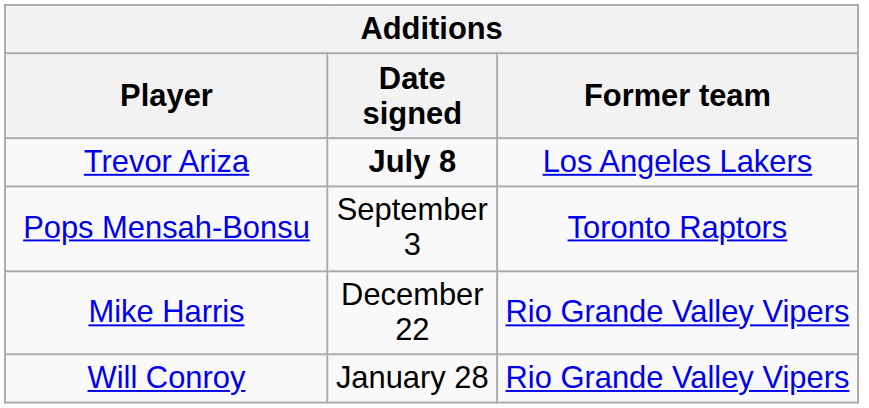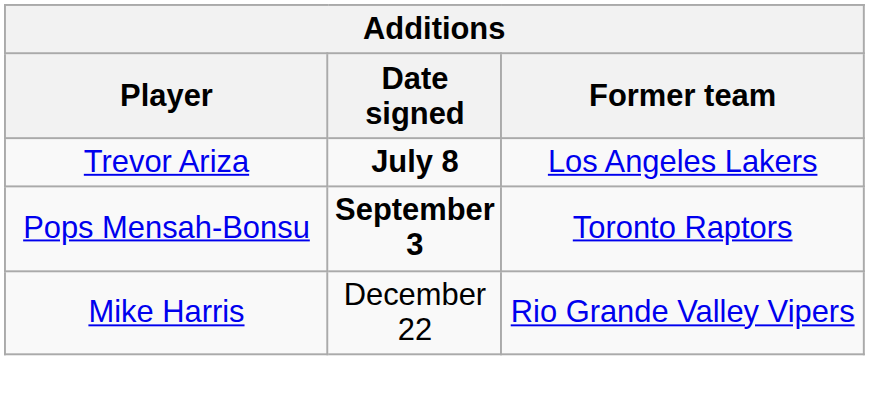 <table class="wikitable" style="text-align:center">
 <tr>
 <th colspan=3>Additions</th>
 </tr>
 <tr>
 <th style="width:160px">Player</th>
 <th style="width:80px">Date signed</th>
 <th style="width:180px">Former team</th>
 </tr>
 <tr>
 <td><a href='#'>Trevor Ariza</a></td>
 <td><strong>July 8</strong></td>
 <td><a href='#'>Los Angeles Lakers</a></td>
 </tr>
 <tr>
 <td><a href='#'>Pops Mensah-Bonsu</a></td>
-<td>September 3</td>
+<td><strong>September 3</strong></td>
 <td><a href='#'>Toronto Raptors</a></td>
 </tr>
 <tr>
 <td><a href='#'>Mike Harris</a></td>
 <td>December 22</td>
 <td><a href='#'>Rio Grande Valley Vipers</a></td>
 </tr>
-<tr>
-<td><a href='#'>Will Conroy</a></td>
-<td>January 28</td>
-<td><a href='#'>Rio Grande Valley Vipers</a></td>
-</tr>
 </table>
